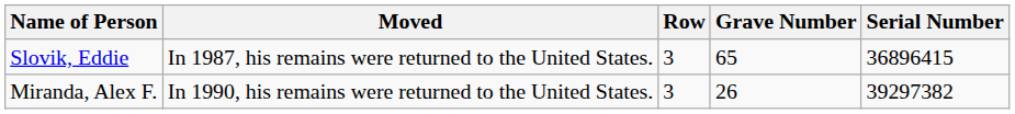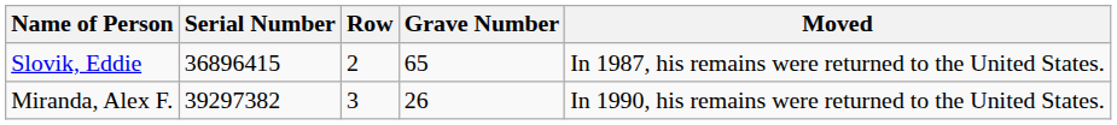 <table class="wikitable sortable">
 <tr>
 <th>Name of Person</th>
-<th>Moved</th>
+<th>Serial Number</th>
 <th>Row</th>
 <th>Grave Number</th>
-<th>Serial Number</th>
+<th>Moved</th>
 </tr>
 <tr>
 <td><a href='#'>Slovik, Eddie</a></td>
+<td>36896415</td>
+<td>2</td>
+<td>65</td>
 <td>In 1987, his remains were returned to the United States.</td>
-<td>3</td>
-<td>65</td>
-<td>36896415</td>
 </tr>
 <tr>
 <td>Miranda, Alex F.</td>
-<td>In 1990, his remains were returned to the United States.</td>
+<td>39297382</td>
 <td>3</td>
 <td>26</td>
-<td>39297382</td>
+<td>In 1990, his remains were returned to the United States.</td>
 </tr>
 </table>
